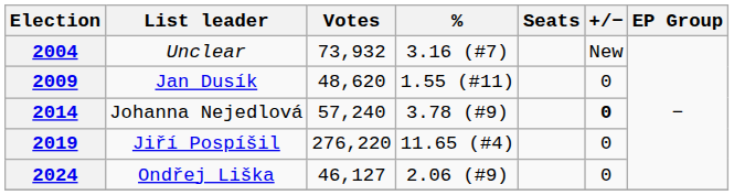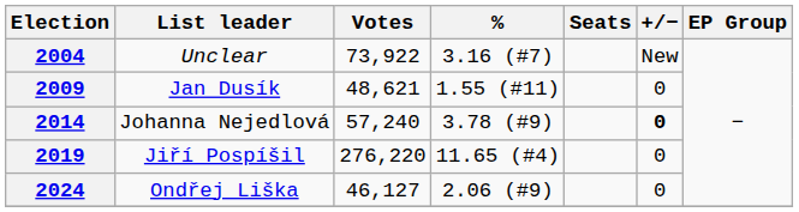 <table class="wikitable" style=text-align:center;">
 <tr>
 <th>Election</th>
 <th>List leader</th>
 <th>Votes</th>
 <th>%</th>
 <th>Seats</th>
 <th>+/−</th>
 <th>EP Group</th>
 </tr>
 <tr>
 <th><a href='#'>2004</a></th>
 <td><em>Unclear</em></td>
-<td>73,932</td>
+<td>73,922</td>
 <td>3.16 (#7)</td>
 <td></td>
 <td>New</td>
 <td rowspan=5>−</td>
 </tr>
 <tr>
 <th><a href='#'>2009</a></th>
 <td><a href='#'>Jan Dusík</a></td>
-<td>48,620</td>
+<td>48,621</td>
 <td>1.55 (#11)</td>
 <td></td>
 <td> 0</td>
 </tr>
 <tr>
 <th><a href='#'>2014</a></th>
 <td>Johanna Nejedlová</td>
 <td>57,240</td>
 <td>3.78 (#9)</td>
 <td></td>
 <td><strong> 0</strong></td>
 </tr>
 <tr>
 <th><a href='#'>2019</a></th>
 <td><a href='#'>Jiří Pospíšil</a></td>
 <td>276,220</td>
 <td>11.65 (#4)</td>
 <td></td>
 <td> 0</td>
 </tr>
 <tr>
 <th><a href='#'>2024</a></th>
 <td><a href='#'>Ondřej Liška</a></td>
 <td>46,127</td>
 <td>2.06 (#9)</td>
 <td></td>
 <td> 0</td>
 </tr>
 <tr>
 </tr>
 </table>
